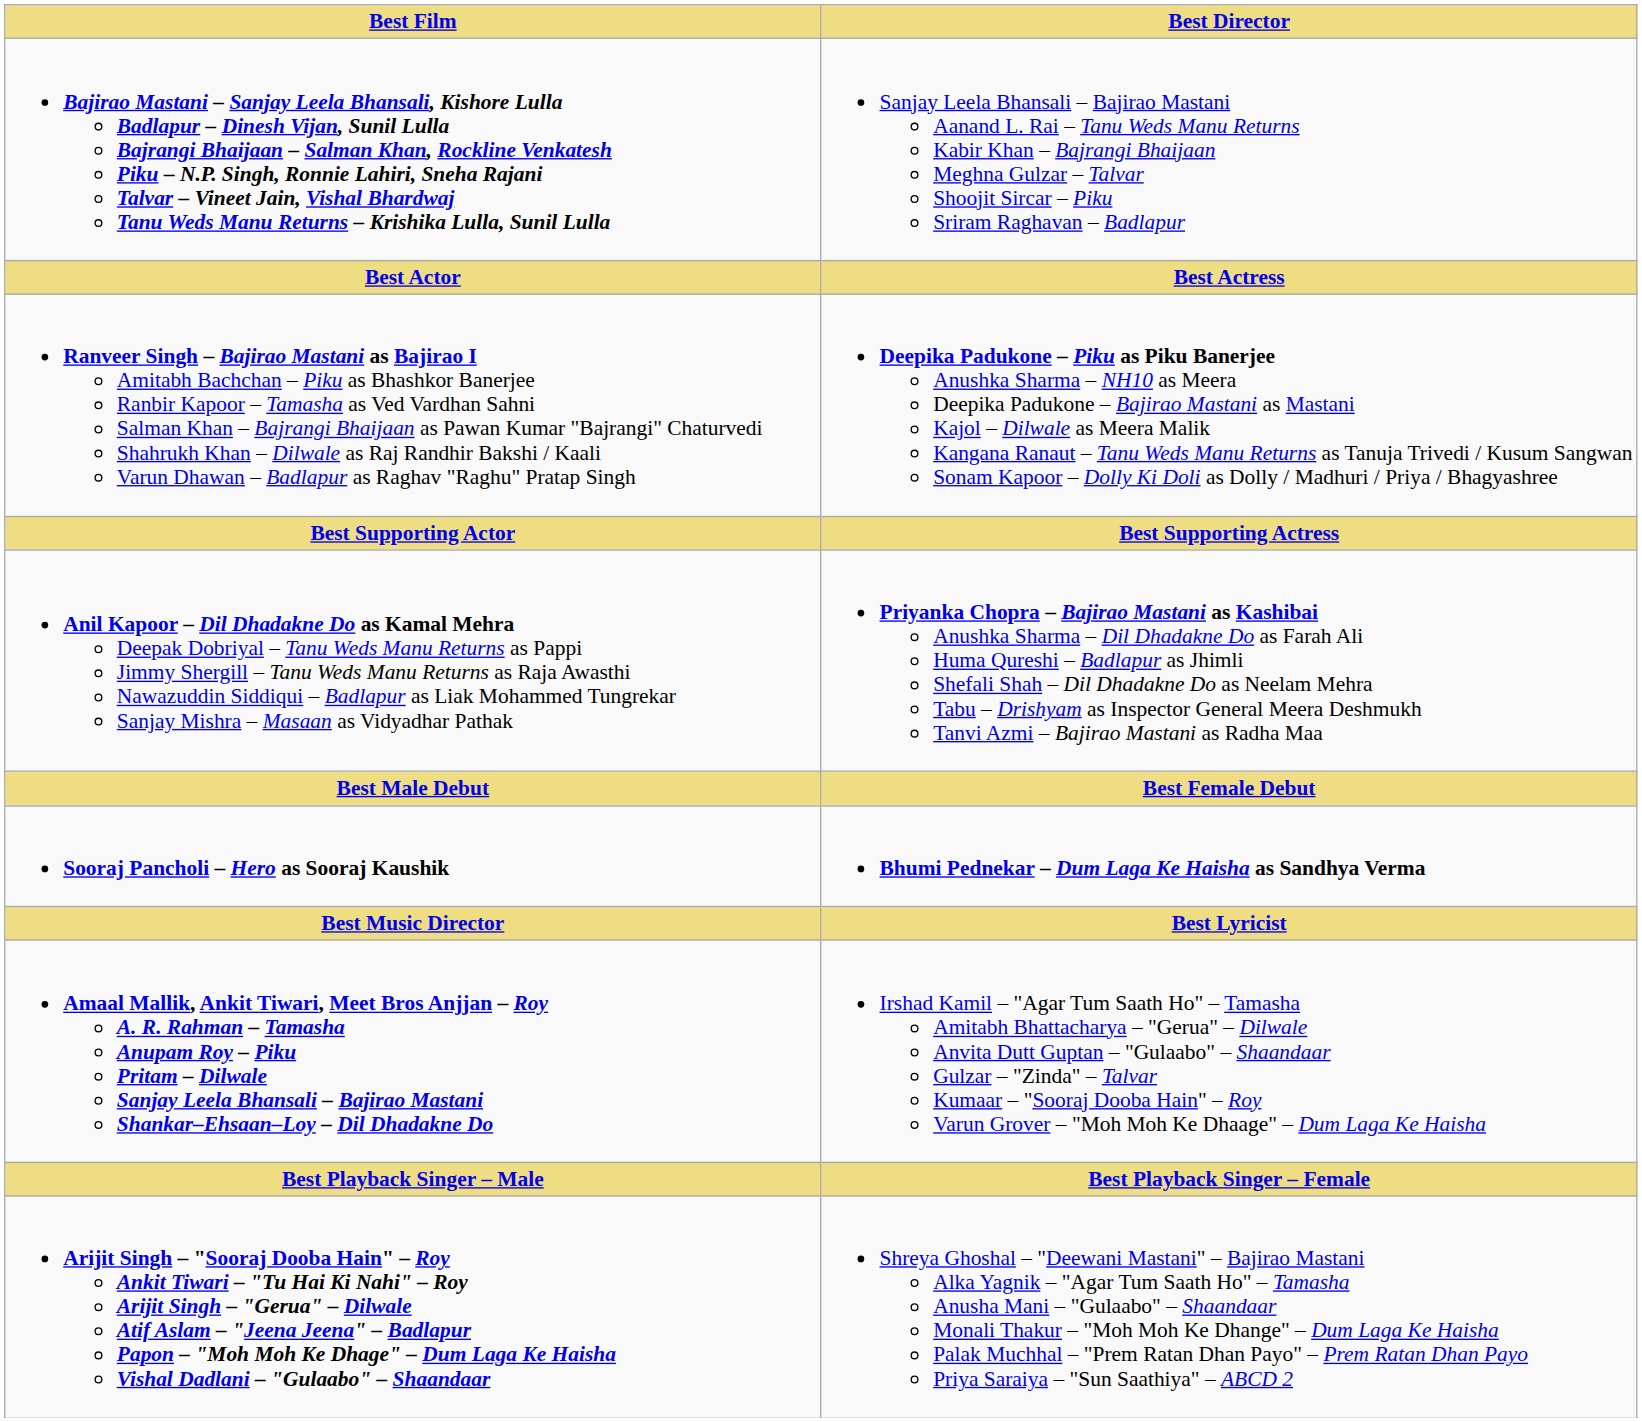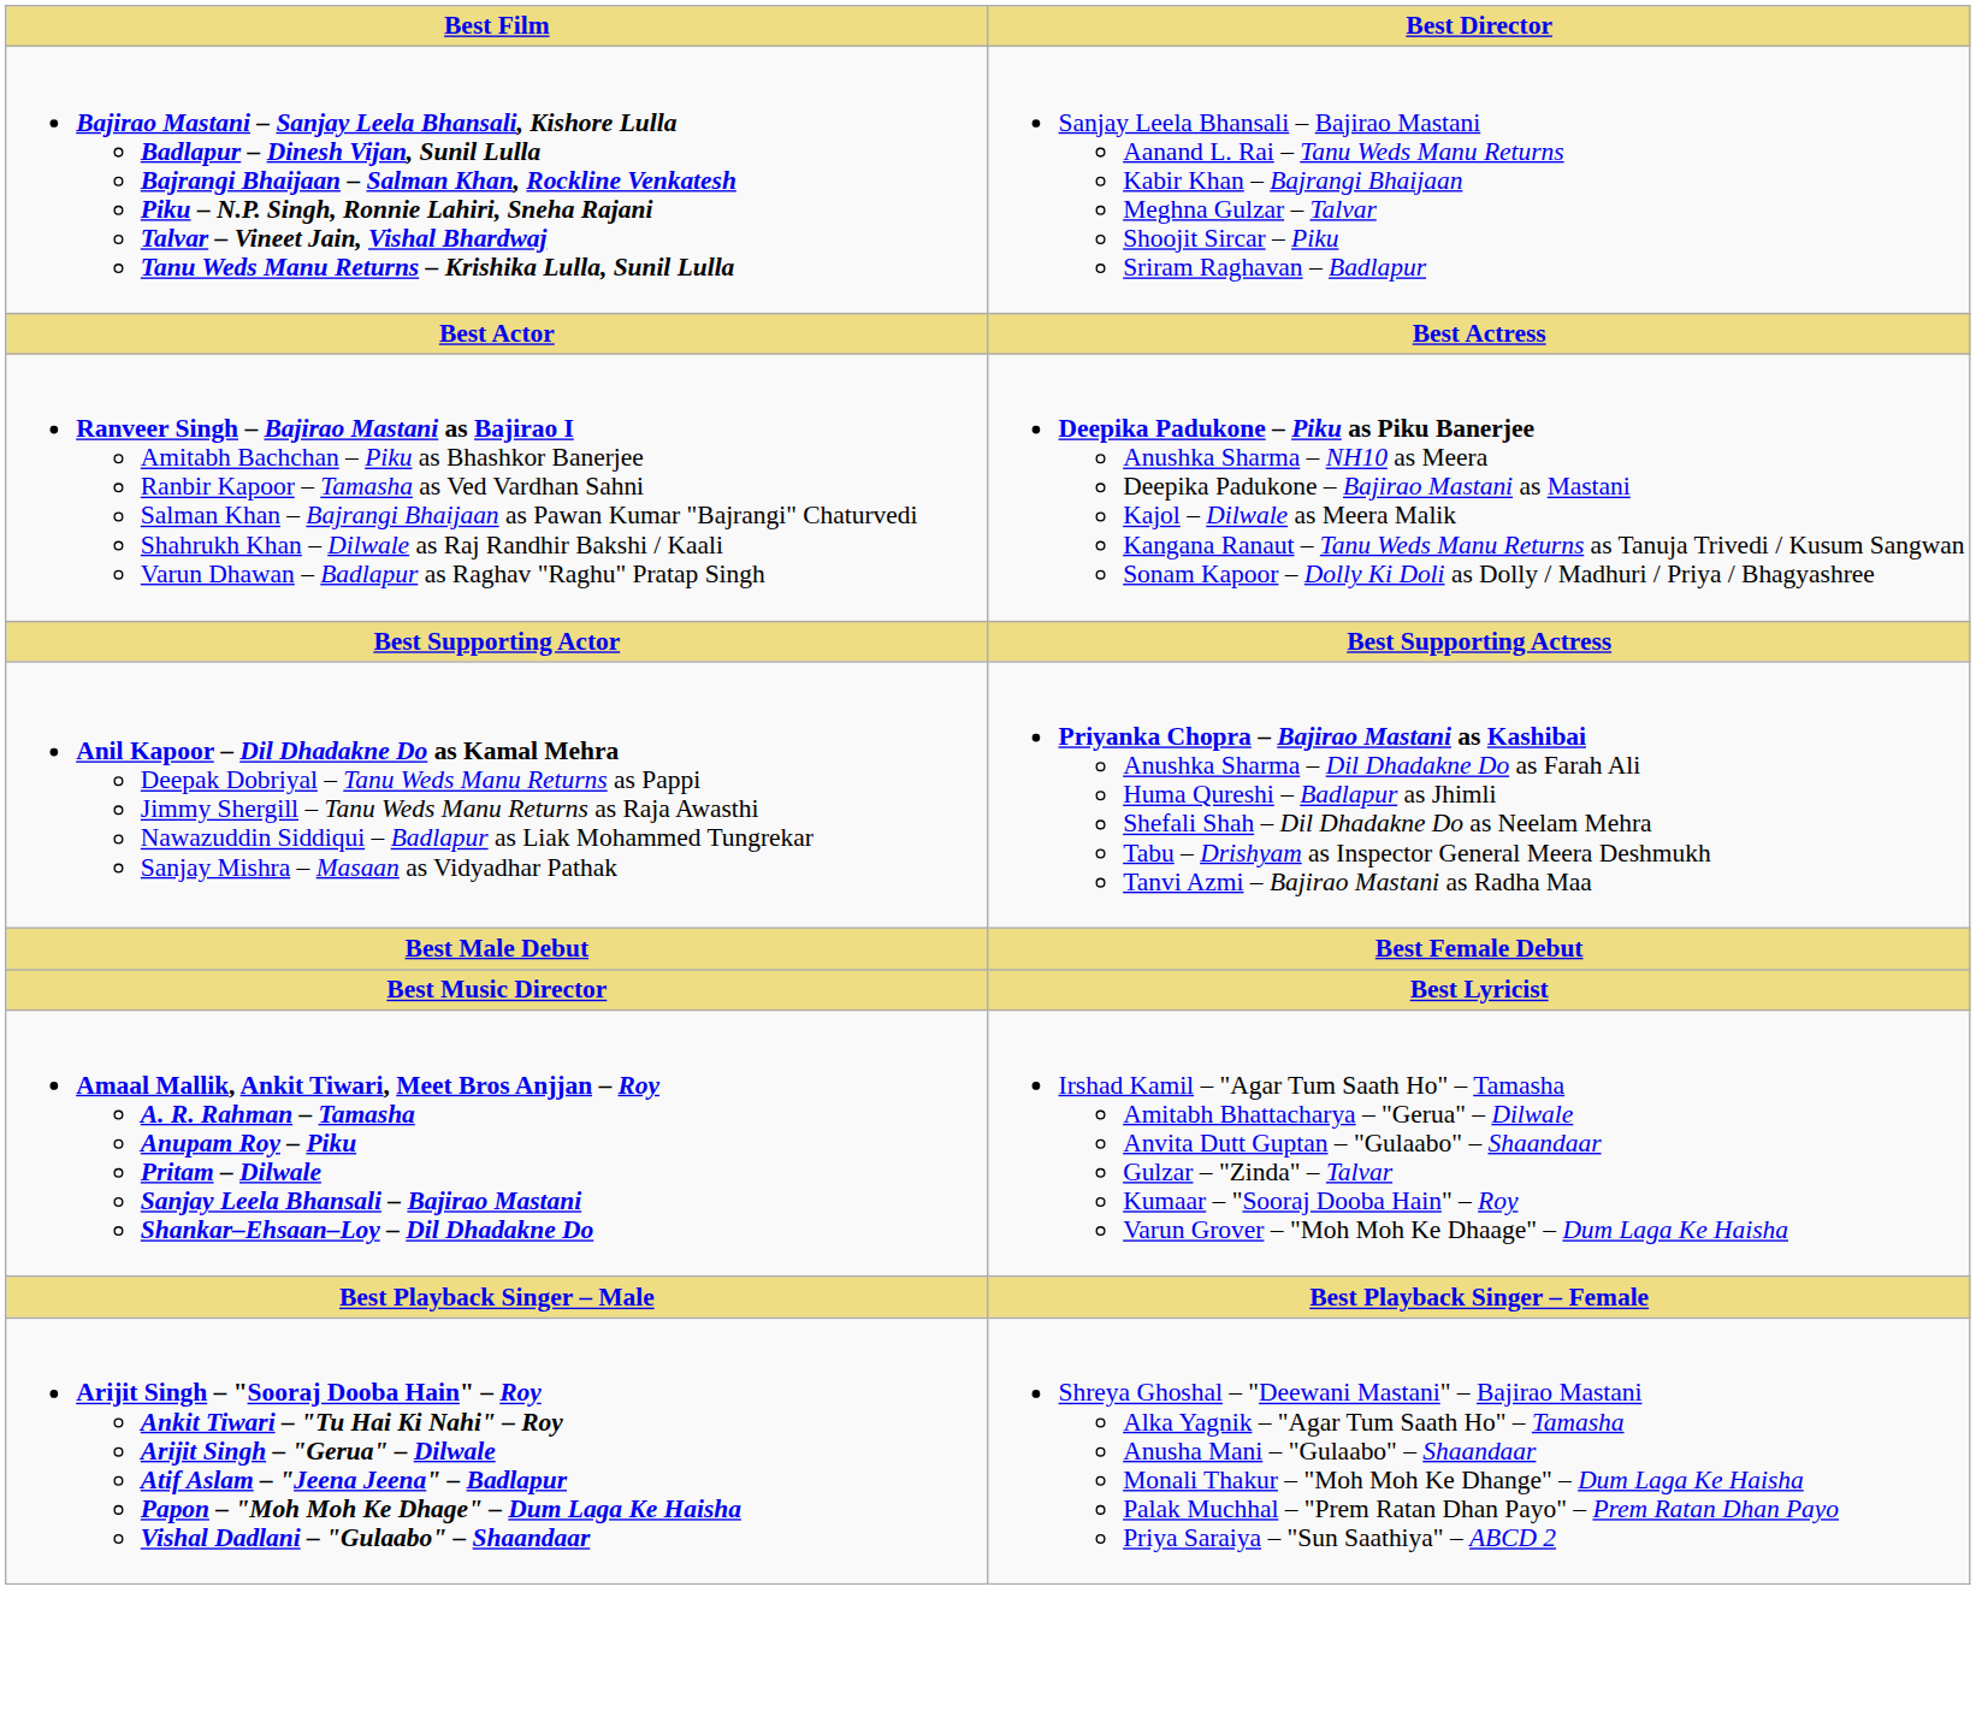 <table class="wikitable">
 <tr>
 <th style="background:#EEDD82; width:50%;"><a href='#'>Best Film</a></th>
 <th style="background:#EEDD82; width:50%;"><a href='#'>Best Director</a></th>
 </tr>
 <tr>
 <td valign="top"><br><ul><li><strong><em><a href='#'>Bajirao Mastani</a><em> – <a href='#'>Sanjay Leela Bhansali</a>, Kishore Lulla<strong><ul><li></em><a href='#'>Badlapur</a><em> – <a href='#'>Dinesh Vijan</a>, Sunil Lulla</li><li></em><a href='#'>Bajrangi Bhaijaan</a><em> – <a href='#'>Salman Khan</a>, <a href='#'>Rockline Venkatesh</a></li><li></em><a href='#'>Piku</a><em> – N.P. Singh, Ronnie Lahiri, Sneha Rajani</li><li></em><a href='#'>Talvar</a><em> – Vineet Jain, <a href='#'>Vishal Bhardwaj</a></li><li></em><a href='#'>Tanu Weds Manu Returns</a><em> – Krishika Lulla, Sunil Lulla</li></ul></li></ul></td>
 <td valign="top"><br><ul><li></strong><a href='#'>Sanjay Leela Bhansali</a> – </em><a href='#'>Bajirao Mastani</a></em></strong><ul><li><a href='#'>Aanand L. Rai</a> – <em><a href='#'>Tanu Weds Manu Returns</a></em></li><li><a href='#'>Kabir Khan</a> – <em><a href='#'>Bajrangi Bhaijaan</a></em></li><li><a href='#'>Meghna Gulzar</a> – <em><a href='#'>Talvar</a></em></li><li><a href='#'>Shoojit Sircar</a> – <em><a href='#'>Piku</a></em></li><li><a href='#'>Sriram Raghavan</a> – <em><a href='#'>Badlapur</a></em></li></ul></li></ul></td>
 </tr>
 <tr>
 <th style="background:#EEDD82;"><a href='#'>Best Actor</a></th>
 <th style="background:#EEDD82;"><a href='#'>Best Actress</a></th>
 </tr>
 <tr>
 <td><br><ul><li><strong><a href='#'>Ranveer Singh</a> – <em><a href='#'>Bajirao Mastani</a></em> as <a href='#'>Bajirao I</a></strong><ul><li><a href='#'>Amitabh Bachchan</a> – <em><a href='#'>Piku</a></em> as Bhashkor Banerjee</li><li><a href='#'>Ranbir Kapoor</a> – <em><a href='#'>Tamasha</a></em> as Ved Vardhan Sahni</li><li><a href='#'>Salman Khan</a> – <em><a href='#'>Bajrangi Bhaijaan</a></em> as Pawan Kumar "Bajrangi" Chaturvedi</li><li><a href='#'>Shahrukh Khan</a> – <em><a href='#'>Dilwale</a></em> as Raj Randhir Bakshi / Kaali</li><li><a href='#'>Varun Dhawan</a> – <em><a href='#'>Badlapur</a></em> as Raghav "Raghu" Pratap Singh</li></ul></li></ul></td>
 <td><br><ul><li><strong><a href='#'>Deepika Padukone</a> – <em><a href='#'>Piku</a></em> as Piku Banerjee</strong><ul><li><a href='#'>Anushka Sharma</a> – <em><a href='#'>NH10</a></em> as Meera</li><li>Deepika Padukone – <em><a href='#'>Bajirao Mastani</a></em> as <a href='#'>Mastani</a></li><li><a href='#'>Kajol</a> – <em><a href='#'>Dilwale</a></em> as Meera Malik</li><li><a href='#'>Kangana Ranaut</a> – <em><a href='#'>Tanu Weds Manu Returns</a></em> as Tanuja Trivedi / Kusum Sangwan</li><li><a href='#'>Sonam Kapoor</a> – <em><a href='#'>Dolly Ki Doli</a></em> as Dolly / Madhuri / Priya / Bhagyashree</li></ul></li></ul></td>
 </tr>
 <tr>
 <th style="background:#EEDD82;"><a href='#'>Best Supporting Actor</a></th>
 <th style="background:#EEDD82;"><a href='#'>Best Supporting Actress</a></th>
 </tr>
 <tr>
 <td><br><ul><li><strong><a href='#'>Anil Kapoor</a> – <em><a href='#'>Dil Dhadakne Do</a></em> as Kamal Mehra</strong><ul><li><a href='#'>Deepak Dobriyal</a> – <em><a href='#'>Tanu Weds Manu Returns</a></em> as Pappi</li><li><a href='#'>Jimmy Shergill</a> – <em>Tanu Weds Manu Returns</em> as Raja Awasthi</li><li><a href='#'>Nawazuddin Siddiqui</a> – <em><a href='#'>Badlapur</a></em> as Liak Mohammed Tungrekar</li><li><a href='#'>Sanjay Mishra</a> – <em><a href='#'>Masaan</a></em> as Vidyadhar Pathak</li></ul></li></ul></td>
 <td><br><ul><li><strong><a href='#'>Priyanka Chopra</a> – <em><a href='#'>Bajirao Mastani</a></em> as <a href='#'>Kashibai</a></strong><ul><li><a href='#'>Anushka Sharma</a> – <em><a href='#'>Dil Dhadakne Do</a></em> as Farah Ali</li><li><a href='#'>Huma Qureshi</a> – <em><a href='#'>Badlapur</a></em> as Jhimli</li><li><a href='#'>Shefali Shah</a> – <em>Dil Dhadakne Do</em> as Neelam Mehra</li><li><a href='#'>Tabu</a> – <em><a href='#'>Drishyam</a></em> as Inspector General Meera Deshmukh</li><li><a href='#'>Tanvi Azmi</a> – <em>Bajirao Mastani</em> as Radha Maa</li></ul></li></ul></td>
 </tr>
 <tr>
 <th style="background:#EEDD82;"><a href='#'>Best Male Debut</a></th>
 <th style="background:#EEDD82;"><a href='#'>Best Female Debut</a></th>
 </tr>
 <tr>
-<td><br><ul><li><strong><a href='#'>Sooraj Pancholi</a> – <em><a href='#'>Hero</a></em> as Sooraj Kaushik</strong></li></ul></td>
-<td><br><ul><li><strong><a href='#'>Bhumi Pednekar</a> – <em><a href='#'>Dum Laga Ke Haisha</a></em> as Sandhya Verma</strong></li></ul></td>
-</tr>
-<tr>
 <th style="background:#EEDD82;"><a href='#'>Best Music Director</a></th>
 <th style="background:#EEDD82;"><a href='#'>Best Lyricist</a></th>
 </tr>
 <tr>
 <td><br><ul><li><strong><a href='#'>Amaal Mallik</a>, <a href='#'>Ankit Tiwari</a>, <a href='#'>Meet Bros Anjjan</a> – <em><a href='#'>Roy</a><strong><em><ul><li><a href='#'>A. R. Rahman</a> – </em><a href='#'>Tamasha</a><em></li><li><a href='#'>Anupam Roy</a> – </em><a href='#'>Piku</a><em></li><li><a href='#'>Pritam</a> – </em><a href='#'>Dilwale</a><em></li><li><a href='#'>Sanjay Leela Bhansali</a> – </em><a href='#'>Bajirao Mastani</a><em></li><li><a href='#'>Shankar–Ehsaan–Loy</a> – </em><a href='#'>Dil Dhadakne Do</a><em></li></ul></li></ul></td>
 <td><br><ul><li></strong><a href='#'>Irshad Kamil</a> – "Agar Tum Saath Ho" – </em><a href='#'>Tamasha</a></em></strong><ul><li><a href='#'>Amitabh Bhattacharya</a> – "Gerua" – <em><a href='#'>Dilwale</a></em></li><li><a href='#'>Anvita Dutt Guptan</a> – "Gulaabo" – <em><a href='#'>Shaandaar</a></em></li><li><a href='#'>Gulzar</a> – "Zinda" – <em><a href='#'>Talvar</a></em></li><li><a href='#'>Kumaar</a> – "<a href='#'>Sooraj Dooba Hain</a>" – <em><a href='#'>Roy</a></em></li><li><a href='#'>Varun Grover</a> – "Moh Moh Ke Dhaage" – <em><a href='#'>Dum Laga Ke Haisha</a></em></li></ul></li></ul></td>
 </tr>
 <tr>
 <th style="background:#EEDD82;"><a href='#'>Best Playback Singer – Male</a></th>
 <th style="background:#EEDD82;"><a href='#'>Best Playback Singer – Female</a></th>
 </tr>
 <tr>
 <td><br><ul><li><strong><a href='#'>Arijit Singh</a> – "<a href='#'>Sooraj Dooba Hain</a>" – <em><a href='#'>Roy</a><strong><em><ul><li><a href='#'>Ankit Tiwari</a> – "Tu Hai Ki Nahi" – </em>Roy<em></li><li><a href='#'>Arijit Singh</a> – "Gerua" – </em><a href='#'>Dilwale</a><em></li><li><a href='#'>Atif Aslam</a> – "<a href='#'>Jeena Jeena</a>" – </em><a href='#'>Badlapur</a><em></li><li><a href='#'>Papon</a> – "Moh Moh Ke Dhage" – </em><a href='#'>Dum Laga Ke Haisha</a><em></li><li><a href='#'>Vishal Dadlani</a> – "Gulaabo" – </em><a href='#'>Shaandaar</a><em></li></ul></li></ul></td>
 <td><br><ul><li></strong><a href='#'>Shreya Ghoshal</a> – "<a href='#'>Deewani Mastani</a>" – </em><a href='#'>Bajirao Mastani</a></em></strong><ul><li><a href='#'>Alka Yagnik</a> – "Agar Tum Saath Ho" – <em><a href='#'>Tamasha</a></em></li><li><a href='#'>Anusha Mani</a> – "Gulaabo" – <em><a href='#'>Shaandaar</a></em></li><li><a href='#'>Monali Thakur</a> – "Moh Moh Ke Dhange" – <em><a href='#'>Dum Laga Ke Haisha</a></em></li><li><a href='#'>Palak Muchhal</a> – "Prem Ratan Dhan Payo" – <em><a href='#'>Prem Ratan Dhan Payo</a></em></li><li><a href='#'>Priya Saraiya</a> – "Sun Saathiya" – <em><a href='#'>ABCD 2</a></em></li></ul></li></ul></td>
 </tr>
 </table>
